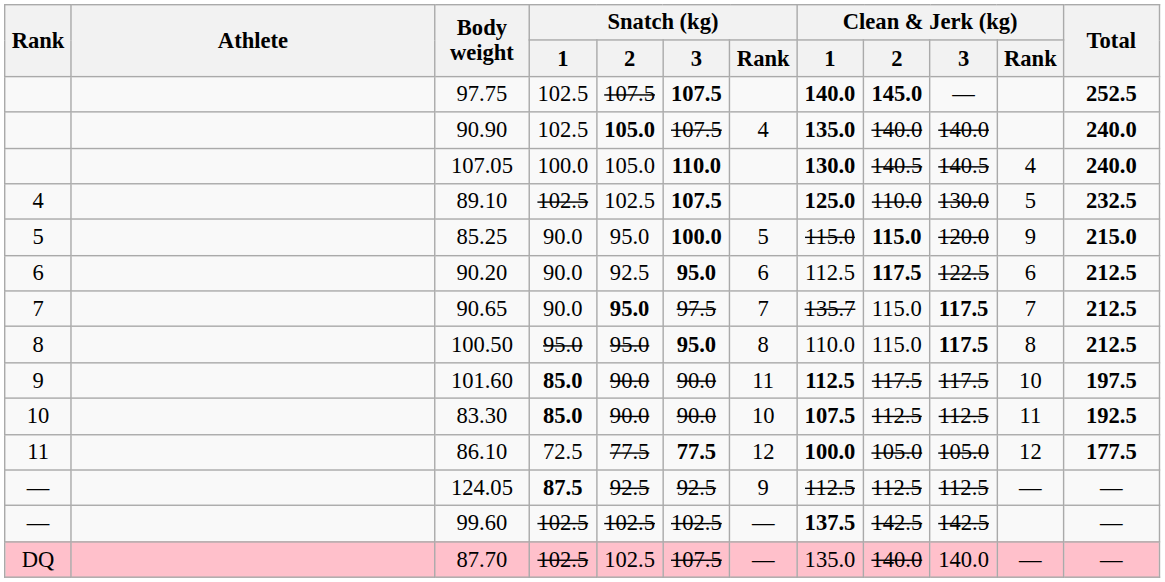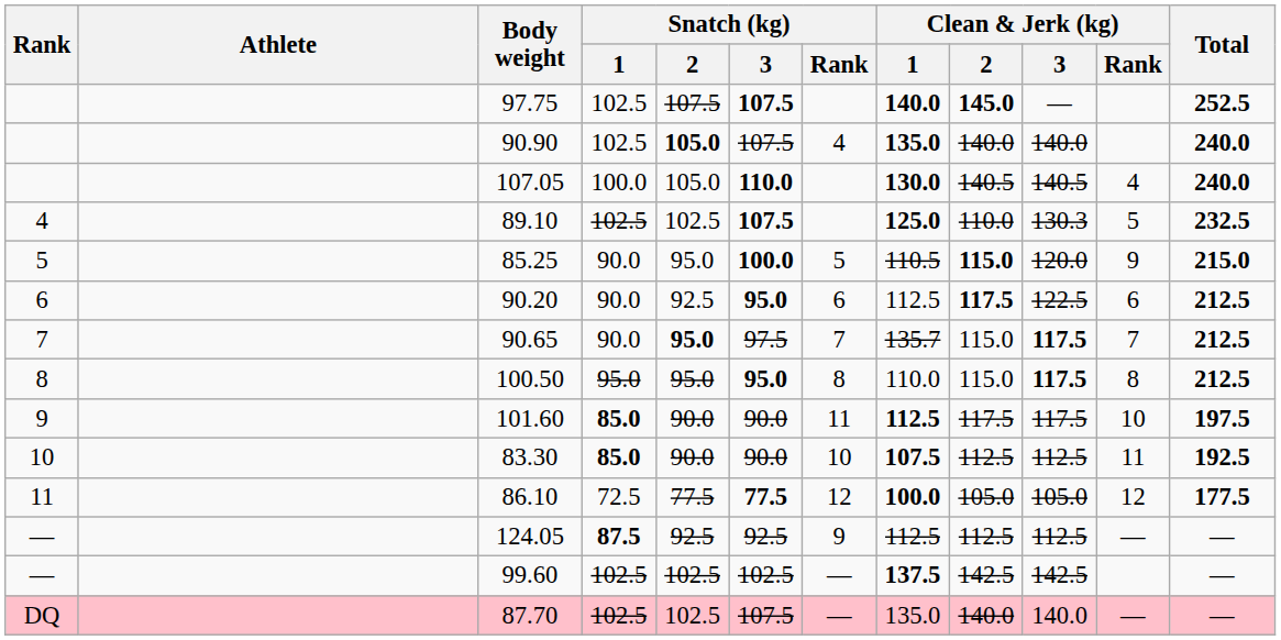 <table class = "wikitable" style="text-align:center;">
 <tr>
 <th rowspan=2 width=40>Rank</th>
 <th rowspan=2 width=250>Athlete</th>
 <th rowspan=2 width=60>Body weight</th>
 <th colspan=4>Snatch (kg)</th>
 <th colspan=4>Clean & Jerk (kg)</th>
 <th rowspan=2 width=60>Total</th>
 </tr>
 <tr>
 <th width=40>1</th>
 <th width=40>2</th>
 <th width=40>3</th>
 <th width=40>Rank</th>
 <th width=40>1</th>
 <th width=40>2</th>
 <th width=40>3</th>
 <th width=40>Rank</th>
 </tr>
 <tr>
 <td></td>
 <td align=left></td>
 <td>97.75</td>
 <td>102.5</td>
 <td><s>107.5 </s></td>
 <td><strong>107.5</strong></td>
 <td></td>
 <td><strong>140.0</strong></td>
 <td><strong>145.0</strong></td>
 <td>—</td>
 <td></td>
 <td><strong>252.5</strong></td>
 </tr>
 <tr>
 <td></td>
 <td align=left></td>
 <td>90.90</td>
 <td>102.5</td>
 <td><strong>105.0</strong></td>
 <td><s>107.5 </s></td>
 <td>4</td>
 <td><strong>135.0</strong></td>
 <td><s>140.0 </s></td>
 <td><s>140.0 </s></td>
 <td></td>
 <td><strong>240.0</strong></td>
 </tr>
 <tr>
 <td></td>
 <td align=left></td>
 <td>107.05</td>
 <td>100.0</td>
 <td>105.0</td>
 <td><strong>110.0</strong></td>
 <td></td>
 <td><strong>130.0</strong></td>
 <td><s>140.5 </s></td>
 <td><s>140.5 </s></td>
 <td>4</td>
 <td><strong>240.0</strong></td>
 </tr>
 <tr>
 <td>4</td>
 <td align=left></td>
 <td>89.10</td>
 <td><s>102.5 </s></td>
 <td>102.5</td>
 <td><strong>107.5</strong></td>
 <td></td>
 <td><strong>125.0</strong></td>
 <td><s>110.0 </s></td>
-<td><s>130.0 </s></td>
+<td><s>130.3 </s></td>
 <td>5</td>
 <td><strong>232.5</strong></td>
 </tr>
 <tr>
 <td>5</td>
 <td align=left></td>
 <td>85.25</td>
 <td>90.0</td>
 <td>95.0</td>
 <td><strong>100.0</strong></td>
 <td>5</td>
-<td><s>115.0 </s></td>
+<td><s>110.5 </s></td>
 <td><strong>115.0</strong></td>
 <td><s>120.0 </s></td>
 <td>9</td>
 <td><strong>215.0</strong></td>
 </tr>
 <tr>
 <td>6</td>
 <td align=left></td>
 <td>90.20</td>
 <td>90.0</td>
 <td>92.5</td>
 <td><strong>95.0</strong></td>
 <td>6</td>
 <td>112.5</td>
 <td><strong>117.5</strong></td>
 <td><s>122.5 </s></td>
 <td>6</td>
 <td><strong>212.5</strong></td>
 </tr>
 <tr>
 <td>7</td>
 <td align=left></td>
 <td>90.65</td>
 <td>90.0</td>
 <td><strong>95.0</strong></td>
 <td><s>97.5 </s></td>
 <td>7</td>
 <td><s>135.7 </s></td>
 <td>115.0</td>
 <td><strong>117.5</strong></td>
 <td>7</td>
 <td><strong>212.5</strong></td>
 </tr>
 <tr>
 <td>8</td>
 <td align=left></td>
 <td>100.50</td>
 <td><s>95.0 </s></td>
 <td><s>95.0 </s></td>
 <td><strong>95.0</strong></td>
 <td>8</td>
 <td>110.0</td>
 <td>115.0</td>
 <td><strong>117.5</strong></td>
 <td>8</td>
 <td><strong>212.5</strong></td>
 </tr>
 <tr>
 <td>9</td>
 <td align=left></td>
 <td>101.60</td>
 <td><strong>85.0</strong></td>
 <td><s>90.0 </s></td>
 <td><s>90.0 </s></td>
 <td>11</td>
 <td><strong>112.5</strong></td>
 <td><s>117.5 </s></td>
 <td><s>117.5 </s></td>
 <td>10</td>
 <td><strong>197.5</strong></td>
 </tr>
 <tr>
 <td>10</td>
 <td align=left></td>
 <td>83.30</td>
 <td><strong>85.0</strong></td>
 <td><s>90.0 </s></td>
 <td><s>90.0 </s></td>
 <td>10</td>
 <td><strong>107.5</strong></td>
 <td><s>112.5 </s></td>
 <td><s>112.5 </s></td>
 <td>11</td>
 <td><strong>192.5</strong></td>
 </tr>
 <tr>
 <td>11</td>
 <td align=left></td>
 <td>86.10</td>
 <td>72.5</td>
 <td><s>77.5 </s></td>
 <td><strong>77.5</strong></td>
 <td>12</td>
 <td><strong>100.0</strong></td>
 <td><s>105.0 </s></td>
 <td><s>105.0 </s></td>
 <td>12</td>
 <td><strong>177.5</strong></td>
 </tr>
 <tr>
 <td>—</td>
 <td align=left></td>
 <td>124.05</td>
 <td><strong>87.5</strong></td>
 <td><s>92.5 </s></td>
 <td><s>92.5 </s></td>
 <td>9</td>
 <td><s>112.5 </s></td>
 <td><s>112.5 </s></td>
 <td><s>112.5 </s></td>
 <td>—</td>
 <td>—</td>
 </tr>
 <tr>
 <td>—</td>
 <td align=left></td>
 <td>99.60</td>
 <td><s>102.5 </s></td>
 <td><s>102.5 </s></td>
 <td><s>102.5 </s></td>
 <td>—</td>
 <td><strong>137.5</strong></td>
 <td><s>142.5 </s></td>
 <td><s>142.5 </s></td>
 <td></td>
 <td>—</td>
 </tr>
 <tr bgcolor=pink>
 <td>DQ</td>
 <td align=left></td>
 <td>87.70</td>
 <td><s>102.5 </s></td>
 <td>102.5</td>
 <td><s>107.5 </s></td>
 <td>—</td>
 <td>135.0</td>
 <td><s>140.0 </s></td>
 <td>140.0</td>
 <td>—</td>
 <td>—</td>
 </tr>
 </table>
